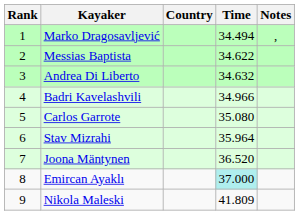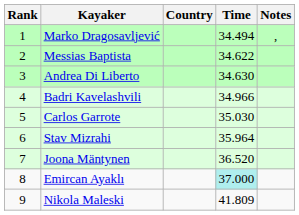 <table class="wikitable" style="text-align:center">
 <tr>
 <th>Rank</th>
 <th>Kayaker</th>
 <th>Country</th>
 <th>Time</th>
 <th>Notes</th>
 </tr>
 <tr bgcolor=bbffbb>
 <td>1</td>
 <td align=left><a href='#'>Marko Dragosavljević</a></td>
 <td align=left></td>
 <td>34.494</td>
 <td>, <strong></strong></td>
 </tr>
 <tr bgcolor=bbffbb>
 <td>2</td>
 <td align=left><a href='#'>Messias Baptista</a></td>
 <td align=left></td>
 <td>34.622</td>
 <td></td>
 </tr>
 <tr bgcolor=bbffbb>
 <td>3</td>
 <td align=left><a href='#'>Andrea Di Liberto</a></td>
 <td align=left></td>
-<td>34.632</td>
+<td>34.630</td>
 <td></td>
 </tr>
 <tr bgcolor=ddffdd>
 <td>4</td>
 <td align=left><a href='#'>Badri Kavelashvili</a></td>
 <td align=left></td>
 <td>34.966</td>
 <td></td>
 </tr>
 <tr bgcolor=ddffdd>
 <td>5</td>
 <td align=left><a href='#'>Carlos Garrote</a></td>
 <td align=left></td>
-<td>35.080</td>
+<td>35.030</td>
 <td></td>
 </tr>
 <tr bgcolor=ddffdd>
 <td>6</td>
 <td align=left><a href='#'>Stav Mizrahi</a></td>
 <td align=left></td>
 <td>35.964</td>
 <td></td>
 </tr>
 <tr bgcolor=ddffdd>
 <td>7</td>
 <td align=left><a href='#'>Joona Mäntynen</a></td>
 <td align=left></td>
 <td>36.520</td>
 <td></td>
 </tr>
 <tr>
 <td>8</td>
 <td align=left><a href='#'>Emircan Ayaklı</a></td>
 <td align=left></td>
 <td style="background: paleturquoise;">37.000</td>
 <td></td>
 </tr>
 <tr>
 <td>9</td>
 <td align=left><a href='#'>Nikola Maleski</a></td>
 <td align=left></td>
 <td>41.809</td>
 <td></td>
 </tr>
 </table>
